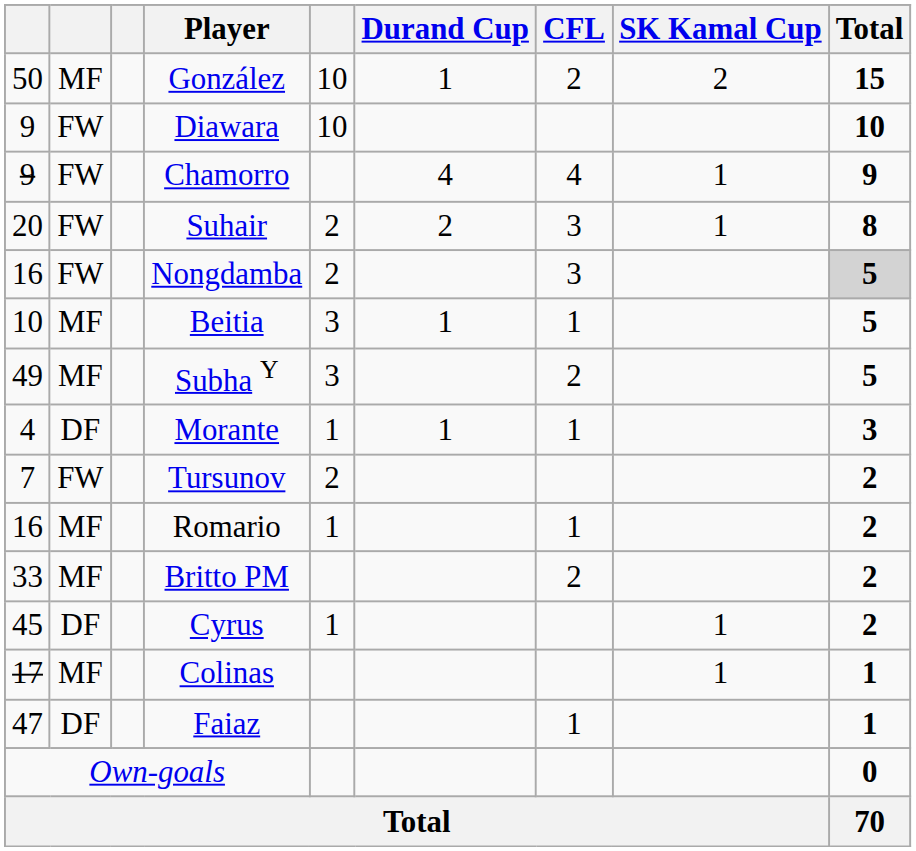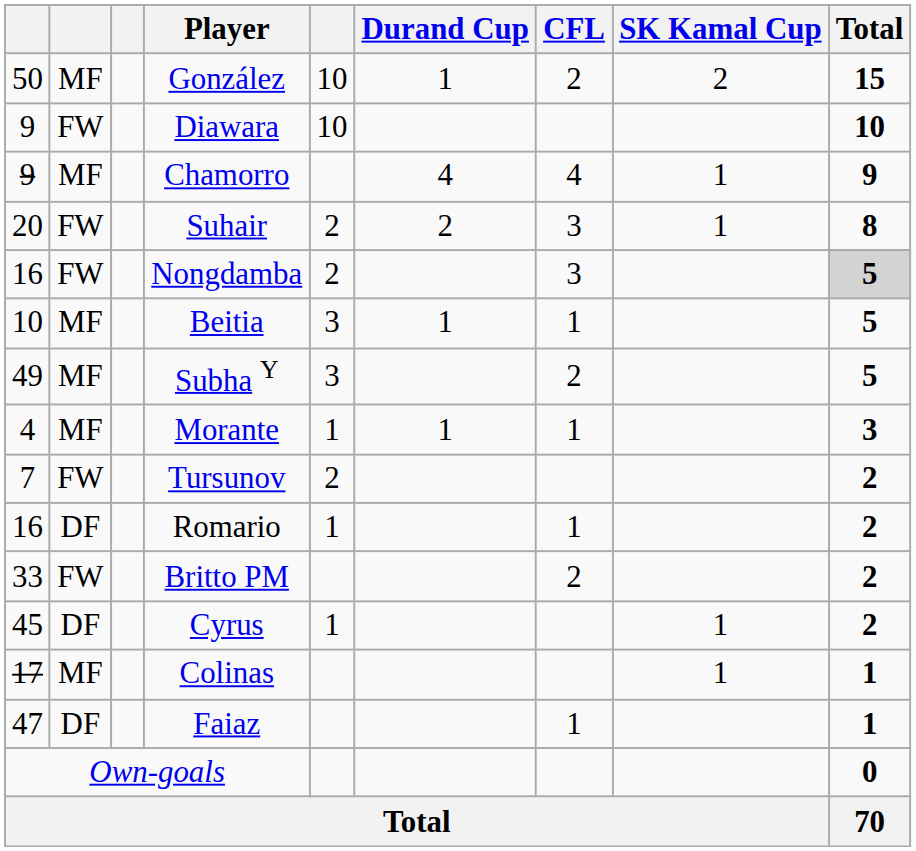 <table class="wikitable sortable" style="text-align:center;">
 <tr>
 <th width=10></th>
 <th width=10></th>
 <th width=10></th>
 <th>Player</th>
 <th></th>
 <th><a href='#'>Durand Cup</a></th>
 <th><a href='#'>CFL</a></th>
 <th><a href='#'>SK Kamal Cup</a></th>
 <th>Total</th>
 </tr>
 <tr>
 <td>50</td>
 <td>MF</td>
 <td></td>
 <td><a href='#'>González</a></td>
 <td>10</td>
 <td>1</td>
 <td>2</td>
 <td>2</td>
 <td><strong>15</strong></td>
 </tr>
 <tr>
 <td>9</td>
 <td>FW</td>
 <td></td>
 <td><a href='#'>Diawara</a></td>
 <td>10</td>
 <td></td>
 <td></td>
 <td></td>
 <td><strong>10</strong></td>
 </tr>
 <tr>
 <td><s>9</s></td>
-<td>FW</td>
+<td>MF</td>
 <td></td>
 <td><a href='#'>Chamorro</a></td>
 <td></td>
 <td>4</td>
 <td>4</td>
 <td>1</td>
 <td><strong>9</strong></td>
 </tr>
 <tr>
 <td>20</td>
 <td>FW</td>
 <td></td>
 <td><a href='#'>Suhair</a></td>
 <td>2</td>
 <td>2</td>
 <td>3</td>
 <td>1</td>
 <td><strong>8</strong></td>
 </tr>
 <tr>
 <td>16</td>
 <td>FW</td>
 <td></td>
 <td><a href='#'>Nongdamba</a></td>
 <td>2</td>
 <td></td>
 <td>3</td>
 <td></td>
 <td style="background: lightgrey;"><strong>5</strong></td>
 </tr>
 <tr>
 <td>10</td>
 <td>MF</td>
 <td></td>
 <td><a href='#'>Beitia</a></td>
 <td>3</td>
 <td>1</td>
 <td>1</td>
 <td></td>
 <td><strong>5</strong></td>
 </tr>
 <tr>
 <td>49</td>
 <td>MF</td>
 <td></td>
 <td><a href='#'>Subha</a> <sup>Y</sup></td>
 <td>3</td>
 <td></td>
 <td>2</td>
 <td></td>
 <td><strong>5</strong></td>
 </tr>
 <tr>
 <td>4</td>
-<td>DF</td>
+<td>MF</td>
 <td></td>
 <td><a href='#'>Morante</a></td>
 <td>1</td>
 <td>1</td>
 <td>1</td>
 <td></td>
 <td><strong>3</strong></td>
 </tr>
 <tr>
 <td>7</td>
 <td>FW</td>
 <td></td>
 <td><a href='#'>Tursunov</a></td>
 <td>2</td>
 <td></td>
 <td></td>
 <td></td>
 <td><strong>2</strong></td>
 </tr>
 <tr>
 <td>16</td>
-<td>MF</td>
+<td>DF</td>
 <td></td>
 <td>Romario</td>
 <td>1</td>
 <td></td>
 <td>1</td>
 <td></td>
 <td><strong>2</strong></td>
 </tr>
 <tr>
 <td>33</td>
-<td>MF</td>
+<td>FW</td>
 <td></td>
 <td><a href='#'>Britto PM</a></td>
 <td></td>
 <td></td>
 <td>2</td>
 <td></td>
 <td><strong>2</strong></td>
 </tr>
 <tr>
 <td>45</td>
 <td>DF</td>
 <td></td>
 <td><a href='#'>Cyrus</a></td>
 <td>1</td>
 <td></td>
 <td></td>
 <td>1</td>
 <td><strong>2</strong></td>
 </tr>
 <tr>
 <td><s>17</s></td>
 <td>MF</td>
 <td></td>
 <td><a href='#'>Colinas</a></td>
 <td></td>
 <td></td>
 <td></td>
 <td>1</td>
 <td><strong>1</strong></td>
 </tr>
 <tr>
 <td>47</td>
 <td>DF</td>
 <td></td>
 <td><a href='#'>Faiaz</a></td>
 <td></td>
 <td></td>
 <td>1</td>
 <td></td>
 <td><strong>1</strong></td>
 </tr>
 <tr>
 <td colspan=4><em><a href='#'>Own-goals</a></em></td>
 <td></td>
 <td></td>
 <td></td>
 <td></td>
 <td><strong>0</strong></td>
 </tr>
 <tr>
 <th scope="col" colspan=8>Total</th>
 <th>70</th>
 </tr>
 </table>
